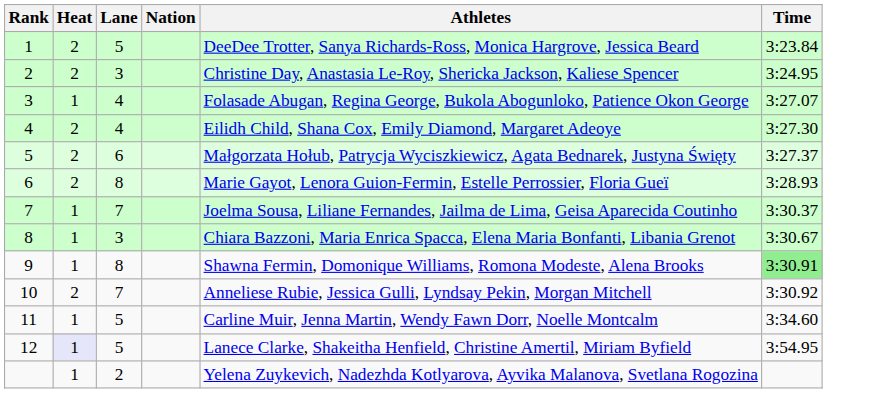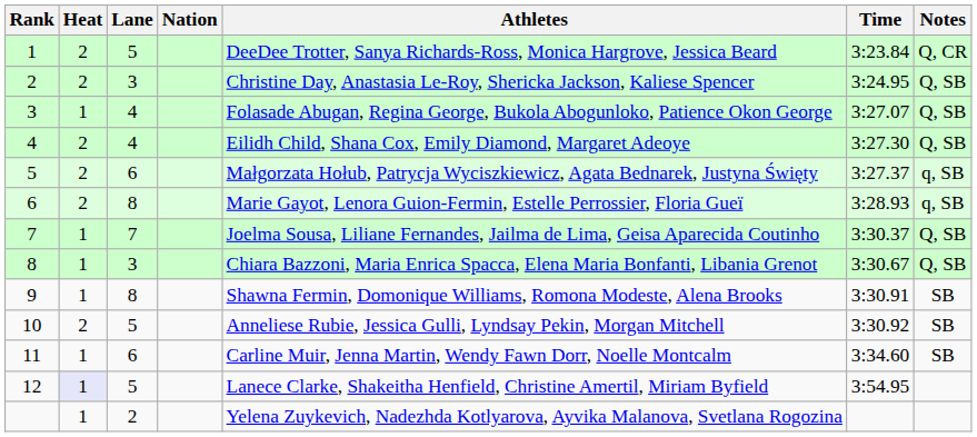 <table class="wikitable sortable" style="text-align:center">
 <tr>
 <th>Rank</th>
 <th>Heat</th>
 <th>Lane</th>
 <th>Nation</th>
 <th>Athletes</th>
 <th>Time</th>
+<th>Notes</th>
 </tr>
 <tr bgcolor=ccffcc>
 <td>1</td>
 <td>2</td>
 <td>5</td>
 <td align=left></td>
 <td align=left><a href='#'>DeeDee Trotter</a>, <a href='#'>Sanya Richards-Ross</a>, <a href='#'>Monica Hargrove</a>, <a href='#'>Jessica Beard</a></td>
 <td>3:23.84</td>
+<td>Q, CR</td>
 </tr>
 <tr bgcolor=ccffcc>
 <td>2</td>
 <td>2</td>
 <td>3</td>
 <td align=left></td>
 <td align=left><a href='#'>Christine Day</a>, <a href='#'>Anastasia Le-Roy</a>, <a href='#'>Shericka Jackson</a>, <a href='#'>Kaliese Spencer</a></td>
 <td>3:24.95</td>
+<td>Q, SB</td>
 </tr>
 <tr bgcolor=ccffcc>
 <td>3</td>
 <td>1</td>
 <td>4</td>
 <td align=left></td>
 <td align=left><a href='#'>Folasade Abugan</a>, <a href='#'>Regina George</a>, <a href='#'>Bukola Abogunloko</a>, <a href='#'>Patience Okon George</a></td>
 <td>3:27.07</td>
+<td>Q, SB</td>
 </tr>
 <tr bgcolor=ccffcc>
 <td>4</td>
 <td>2</td>
 <td>4</td>
 <td align=left></td>
 <td align=left><a href='#'>Eilidh Child</a>, <a href='#'>Shana Cox</a>, <a href='#'>Emily Diamond</a>, <a href='#'>Margaret Adeoye</a></td>
 <td>3:27.30</td>
+<td>Q, SB</td>
 </tr>
 <tr bgcolor=ddffdd>
 <td>5</td>
 <td>2</td>
 <td>6</td>
 <td align=left></td>
 <td align=left><a href='#'>Małgorzata Hołub</a>, <a href='#'>Patrycja Wyciszkiewicz</a>, <a href='#'>Agata Bednarek</a>, <a href='#'>Justyna Święty</a></td>
 <td>3:27.37</td>
+<td>q, SB</td>
 </tr>
 <tr bgcolor=ddffdd>
 <td>6</td>
 <td>2</td>
 <td>8</td>
 <td align=left></td>
 <td align=left><a href='#'>Marie Gayot</a>, <a href='#'>Lenora Guion-Fermin</a>, <a href='#'>Estelle Perrossier</a>, <a href='#'>Floria Gueï</a></td>
 <td>3:28.93</td>
+<td>q, SB</td>
 </tr>
 <tr bgcolor=ccffcc>
 <td>7</td>
 <td>1</td>
 <td>7</td>
 <td align=left></td>
 <td align=left><a href='#'>Joelma Sousa</a>, <a href='#'>Liliane Fernandes</a>, <a href='#'>Jailma de Lima</a>, <a href='#'>Geisa Aparecida Coutinho</a></td>
 <td>3:30.37</td>
+<td>Q, SB</td>
 </tr>
 <tr bgcolor=ccffcc>
 <td>8</td>
 <td>1</td>
 <td>3</td>
 <td align=left></td>
 <td align=left><a href='#'>Chiara Bazzoni</a>, <a href='#'>Maria Enrica Spacca</a>, <a href='#'>Elena Maria Bonfanti</a>, <a href='#'>Libania Grenot</a></td>
 <td>3:30.67</td>
+<td>Q, SB</td>
 </tr>
 <tr>
 <td>9</td>
 <td>1</td>
 <td>8</td>
 <td align=left></td>
 <td align=left><a href='#'>Shawna Fermin</a>, <a href='#'>Domonique Williams</a>, <a href='#'>Romona Modeste</a>, <a href='#'>Alena Brooks</a></td>
-<td style="background: lightgreen;">3:30.91</td>
+<td>3:30.91</td>
+<td>SB</td>
 </tr>
 <tr>
 <td>10</td>
 <td>2</td>
-<td>7</td>
+<td>5</td>
 <td align=left></td>
 <td align=left><a href='#'>Anneliese Rubie</a>, <a href='#'>Jessica Gulli</a>, <a href='#'>Lyndsay Pekin</a>, <a href='#'>Morgan Mitchell</a></td>
 <td>3:30.92</td>
+<td>SB</td>
 </tr>
 <tr>
 <td>11</td>
 <td>1</td>
-<td>5</td>
+<td>6</td>
 <td align=left></td>
 <td align=left><a href='#'>Carline Muir</a>, <a href='#'>Jenna Martin</a>, <a href='#'>Wendy Fawn Dorr</a>, <a href='#'>Noelle Montcalm</a></td>
 <td>3:34.60</td>
+<td>SB</td>
 </tr>
 <tr>
 <td>12</td>
 <td style="background: lavender;">1</td>
 <td>5</td>
 <td align=left></td>
 <td align=left><a href='#'>Lanece Clarke</a>, <a href='#'>Shakeitha Henfield</a>, <a href='#'>Christine Amertil</a>, <a href='#'>Miriam Byfield</a></td>
 <td>3:54.95</td>
+<td></td>
 </tr>
 <tr>
 <td></td>
 <td>1</td>
 <td>2</td>
 <td align=left></td>
 <td align=left><a href='#'>Yelena Zuykevich</a>, <a href='#'>Nadezhda Kotlyarova</a>, <a href='#'>Ayvika Malanova</a>, <a href='#'>Svetlana Rogozina</a></td>
 <td></td>
+<td></td>
 </tr>
 </table>
